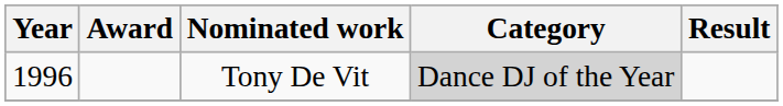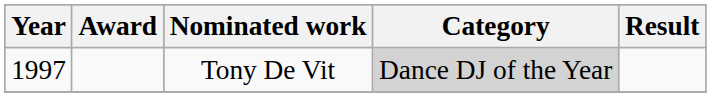 <table class="wikitable plainrowheaders" style="text-align:center;">
 <tr>
 <th>Year</th>
 <th>Award</th>
 <th>Nominated work</th>
 <th>Category</th>
 <th>Result</th>
 </tr>
 <tr>
-<td>1996</td>
+<td>1997</td>
 <td rowspan="1"> </td>
 <td>Tony De Vit</td>
 <td style="background: lightgrey;">Dance DJ of the Year</td>
 <td></td>
 </tr>
 <tr>
 </tr>
 </table>
